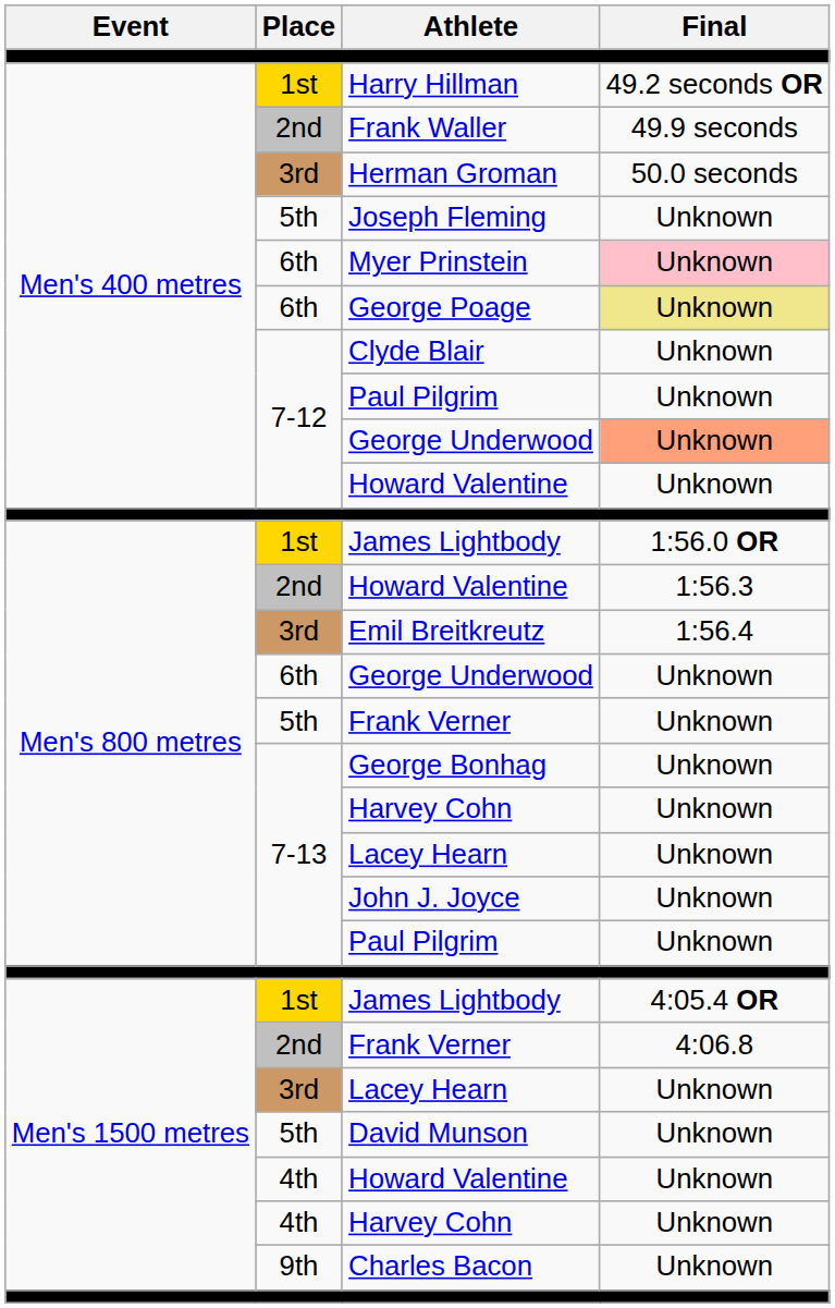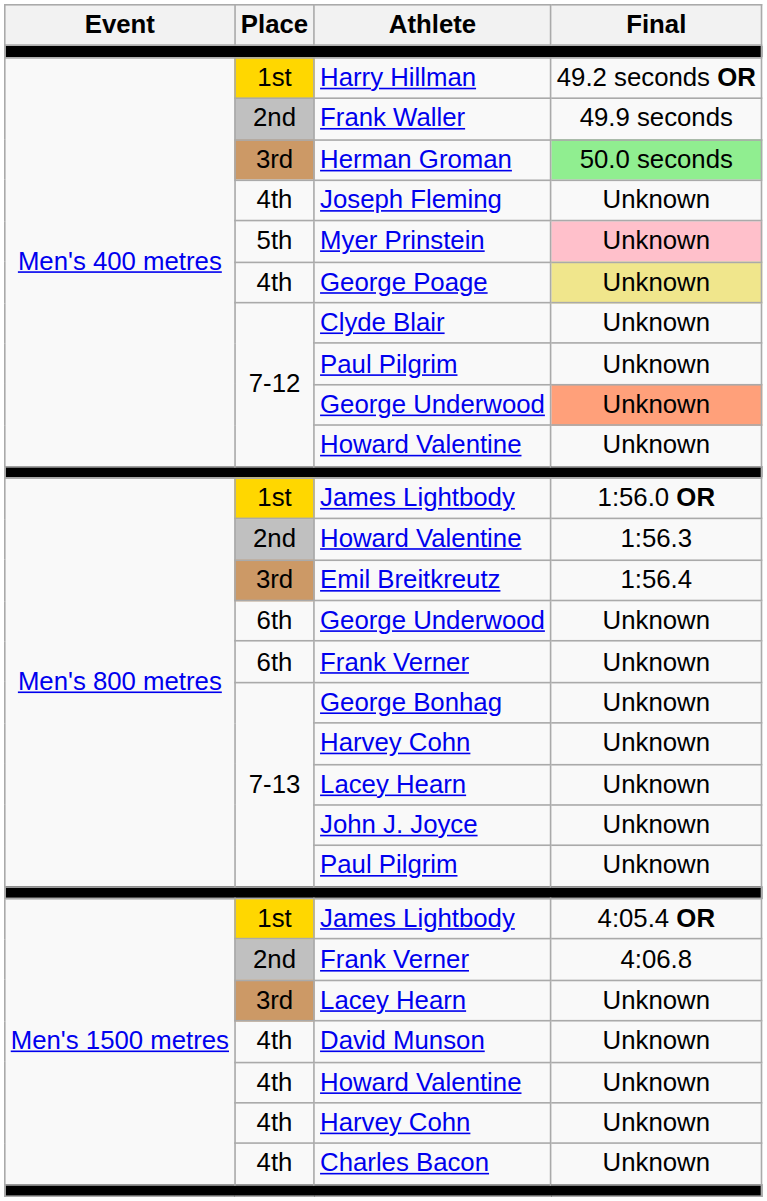 <table class=wikitable>
 <tr>
 <th>Event</th>
 <th>Place</th>
 <th>Athlete</th>
 <th>Final</th>
 </tr>
 <tr bgcolor=black>
 <td colspan=4></td>
 </tr>
 <tr align=center>
 <td rowspan=10><a href='#'>Men's 400 metres</a></td>
 <td bgcolor=gold>1st</td>
 <td align=left><a href='#'>Harry Hillman</a></td>
 <td>49.2 seconds <strong>OR</strong></td>
 </tr>
 <tr align=center>
 <td bgcolor=silver>2nd</td>
 <td align=left><a href='#'>Frank Waller</a></td>
 <td>49.9 seconds</td>
 </tr>
 <tr align=center>
 <td bgcolor=cc9966>3rd</td>
 <td align=left><a href='#'>Herman Groman</a></td>
-<td>50.0 seconds</td>
+<td style="background: lightgreen;">50.0 seconds</td>
 </tr>
 <tr align=center>
-<td>5th</td>
+<td>4th</td>
 <td align=left><a href='#'>Joseph Fleming</a></td>
 <td>Unknown</td>
 </tr>
 <tr align=center>
-<td>6th</td>
+<td>5th</td>
 <td align=left><a href='#'>Myer Prinstein</a></td>
 <td style="background: pink;">Unknown</td>
 </tr>
 <tr align=center>
-<td>6th</td>
+<td>4th</td>
 <td align=left><a href='#'>George Poage</a></td>
 <td style="background: khaki;">Unknown</td>
 </tr>
 <tr align=center>
 <td rowspan=4>7-12</td>
 <td align=left><a href='#'>Clyde Blair</a></td>
 <td>Unknown</td>
 </tr>
 <tr align=center>
 <td align=left><a href='#'>Paul Pilgrim</a></td>
 <td>Unknown</td>
 </tr>
 <tr align=center>
 <td align=left><a href='#'>George Underwood</a></td>
 <td style="background: lightsalmon;">Unknown</td>
 </tr>
 <tr align=center>
 <td align=left><a href='#'>Howard Valentine</a></td>
 <td>Unknown</td>
 </tr>
 <tr bgcolor=black>
 <td colspan=4></td>
 </tr>
 <tr align=center>
 <td rowspan=10><a href='#'>Men's 800 metres</a></td>
 <td bgcolor=gold>1st</td>
 <td align=left><a href='#'>James Lightbody</a></td>
 <td>1:56.0 <strong>OR</strong></td>
 </tr>
 <tr align=center>
 <td bgcolor=silver>2nd</td>
 <td align=left><a href='#'>Howard Valentine</a></td>
 <td>1:56.3</td>
 </tr>
 <tr align=center>
 <td bgcolor=cc9966>3rd</td>
 <td align=left><a href='#'>Emil Breitkreutz</a></td>
 <td>1:56.4</td>
 </tr>
 <tr align=center>
 <td>6th</td>
 <td align=left><a href='#'>George Underwood</a></td>
 <td>Unknown</td>
 </tr>
 <tr align=center>
-<td>5th</td>
+<td>6th</td>
 <td align=left><a href='#'>Frank Verner</a></td>
 <td>Unknown</td>
 </tr>
 <tr align=center>
 <td rowspan=5>7-13</td>
 <td align=left><a href='#'>George Bonhag</a></td>
 <td>Unknown</td>
 </tr>
 <tr align=center>
 <td align=left><a href='#'>Harvey Cohn</a></td>
 <td>Unknown</td>
 </tr>
 <tr align=center>
 <td align=left><a href='#'>Lacey Hearn</a></td>
 <td>Unknown</td>
 </tr>
 <tr align=center>
 <td align=left><a href='#'>John J. Joyce</a></td>
 <td>Unknown</td>
 </tr>
 <tr align=center>
 <td align=left><a href='#'>Paul Pilgrim</a></td>
 <td>Unknown</td>
 </tr>
 <tr bgcolor=black>
 <td colspan=4></td>
 </tr>
 <tr align=center>
 <td rowspan=7><a href='#'>Men's 1500 metres</a></td>
 <td bgcolor=gold>1st</td>
 <td align=left><a href='#'>James Lightbody</a></td>
 <td>4:05.4 <strong>OR</strong></td>
 </tr>
 <tr align=center>
 <td bgcolor=silver>2nd</td>
 <td align=left><a href='#'>Frank Verner</a></td>
 <td>4:06.8</td>
 </tr>
 <tr align=center>
 <td bgcolor=cc9966>3rd</td>
 <td align=left><a href='#'>Lacey Hearn</a></td>
 <td>Unknown</td>
 </tr>
 <tr align=center>
-<td>5th</td>
+<td>4th</td>
 <td align=left><a href='#'>David Munson</a></td>
 <td>Unknown</td>
 </tr>
 <tr align=center>
 <td>4th</td>
 <td align=left><a href='#'>Howard Valentine</a></td>
 <td>Unknown</td>
 </tr>
 <tr align=center>
 <td>4th</td>
 <td align=left><a href='#'>Harvey Cohn</a></td>
 <td>Unknown</td>
 </tr>
 <tr align=center>
-<td>9th</td>
+<td>4th</td>
 <td align=left><a href='#'>Charles Bacon</a></td>
 <td>Unknown</td>
 </tr>
 <tr bgcolor=black>
 <td colspan=4></td>
 </tr>
 </table>
